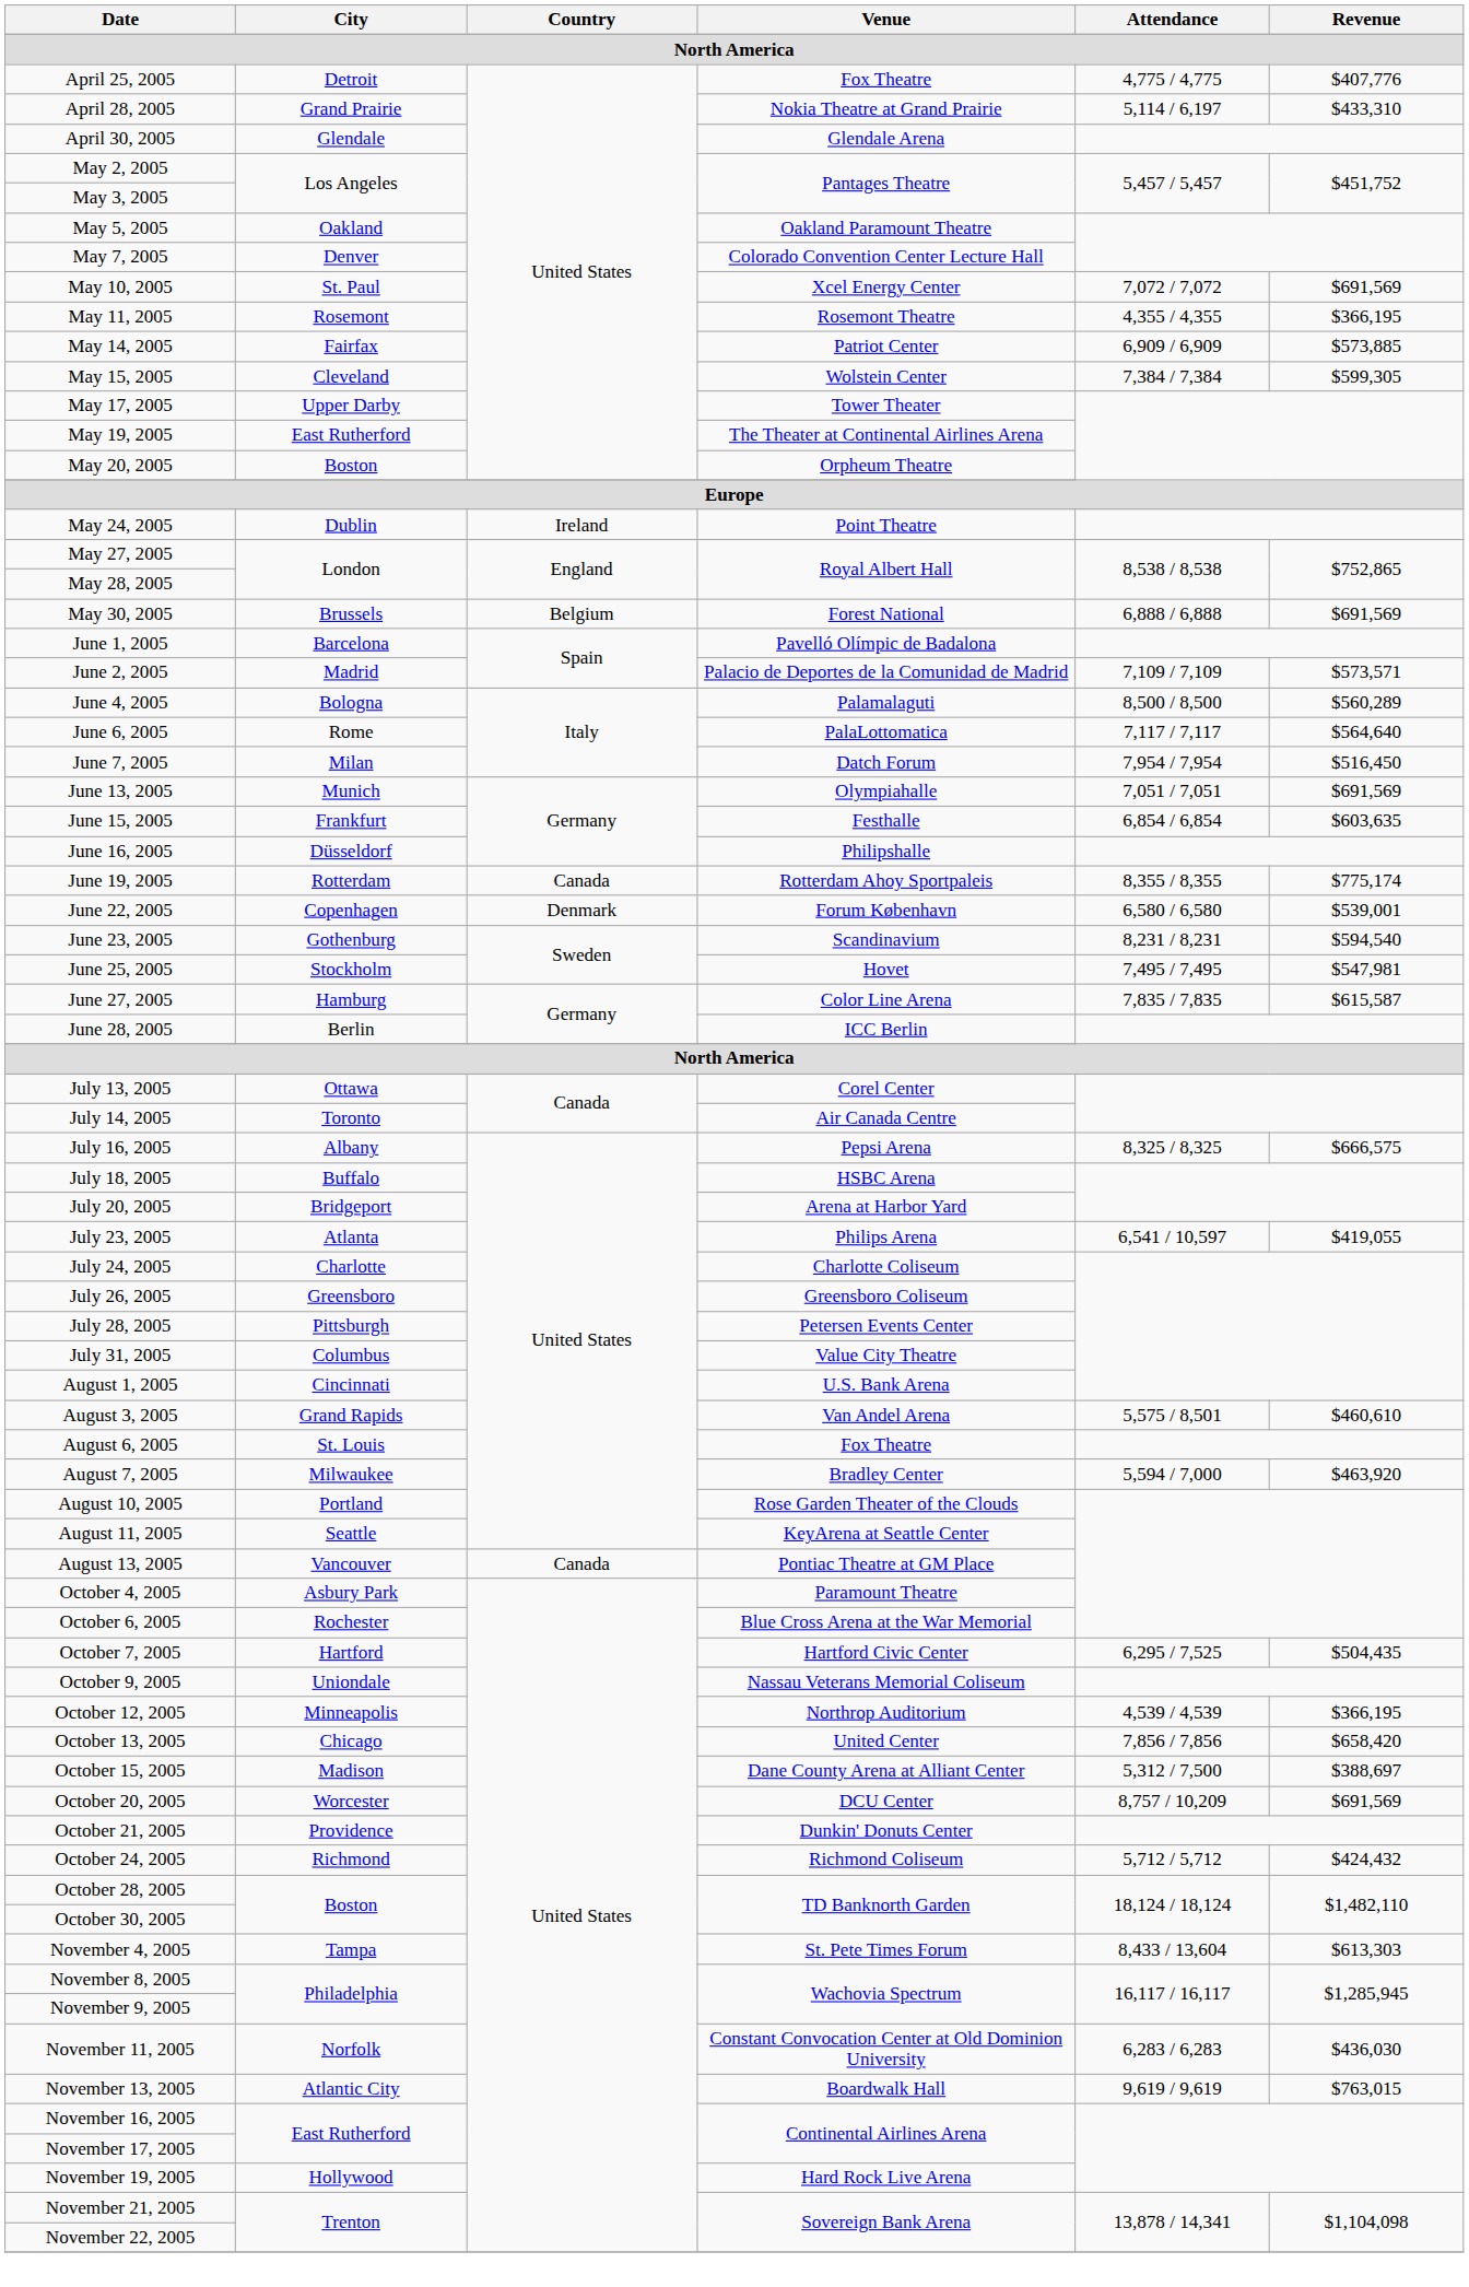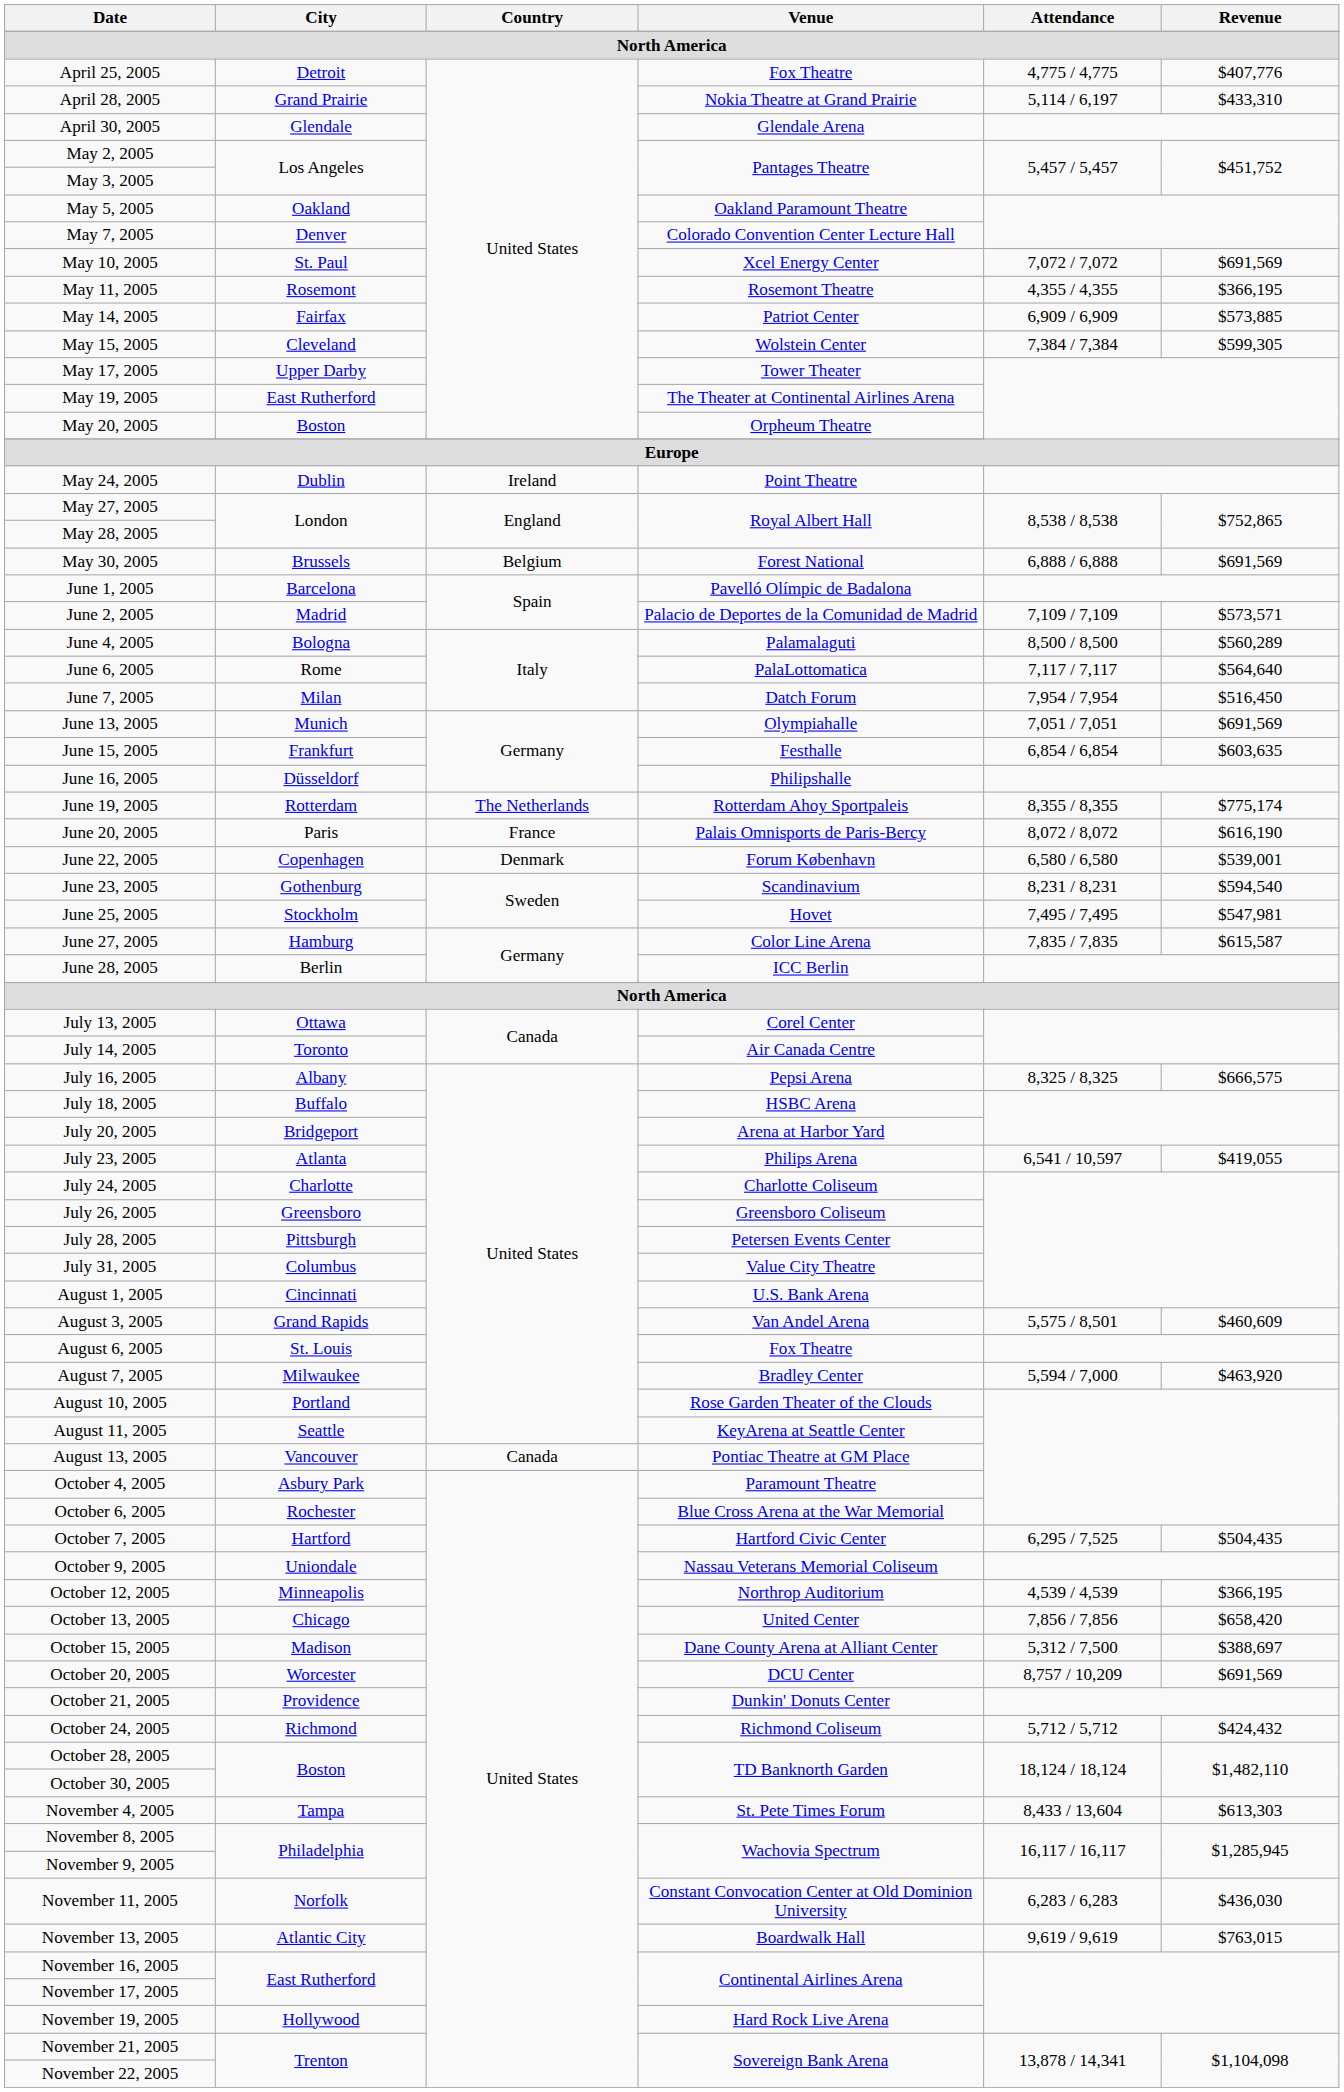 <table class="wikitable" style="text-align:center;">
 <tr>
 <th scope="col" style="width:12em;">Date</th>
 <th scope="col" style="width:12em;">City</th>
 <th scope="col" style="width:12em;">Country</th>
 <th scope="col" style="width:20em;">Venue</th>
 <th scope="col" style="width:10em;">Attendance</th>
 <th scope="col" style="width:10em;">Revenue</th>
 </tr>
 <tr>
 </tr>
 <tr style="background:#ddd;">
 <td colspan="6"><strong>North America</strong></td>
 </tr>
 <tr>
 <td>April 25, 2005</td>
 <td><a href='#'>Detroit</a></td>
 <td rowspan="14">United States</td>
 <td><a href='#'>Fox Theatre</a></td>
 <td rowspan="1">4,775 / 4,775</td>
 <td rowspan="1">$407,776</td>
 </tr>
 <tr>
 <td>April 28, 2005</td>
 <td><a href='#'>Grand Prairie</a></td>
 <td><a href='#'>Nokia Theatre at Grand Prairie</a></td>
 <td rowspan="1">5,114 / 6,197</td>
 <td rowspan="1">$433,310</td>
 </tr>
 <tr>
 <td>April 30, 2005</td>
 <td><a href='#'>Glendale</a></td>
 <td><a href='#'>Glendale Arena</a></td>
 </tr>
 <tr>
 <td>May 2, 2005</td>
 <td rowspan="2">Los Angeles</td>
 <td rowspan="2"><a href='#'>Pantages Theatre</a></td>
 <td rowspan="2">5,457 / 5,457</td>
 <td rowspan="2">$451,752</td>
 </tr>
 <tr>
 <td>May 3, 2005</td>
 </tr>
 <tr>
 <td>May 5, 2005</td>
 <td><a href='#'>Oakland</a></td>
 <td><a href='#'>Oakland Paramount Theatre</a></td>
 </tr>
 <tr>
 <td>May 7, 2005</td>
 <td><a href='#'>Denver</a></td>
 <td><a href='#'>Colorado Convention Center Lecture Hall</a></td>
 </tr>
 <tr>
 <td>May 10, 2005</td>
 <td><a href='#'>St. Paul</a></td>
 <td><a href='#'>Xcel Energy Center</a></td>
 <td rowspan="1">7,072 / 7,072</td>
 <td rowspan="1">$691,569</td>
 </tr>
 <tr>
 <td>May 11, 2005</td>
 <td><a href='#'>Rosemont</a></td>
 <td><a href='#'>Rosemont Theatre</a></td>
 <td rowspan="1">4,355 / 4,355</td>
 <td rowspan="1">$366,195</td>
 </tr>
 <tr>
 <td>May 14, 2005</td>
 <td><a href='#'>Fairfax</a></td>
 <td><a href='#'>Patriot Center</a></td>
 <td rowspan="1">6,909 / 6,909</td>
 <td rowspan="1">$573,885</td>
 </tr>
 <tr>
 <td>May 15, 2005</td>
 <td><a href='#'>Cleveland</a></td>
 <td><a href='#'>Wolstein Center</a></td>
 <td rowspan="1">7,384 / 7,384</td>
 <td rowspan="1">$599,305</td>
 </tr>
 <tr>
 <td>May 17, 2005</td>
 <td><a href='#'>Upper Darby</a></td>
 <td><a href='#'>Tower Theater</a></td>
 </tr>
 <tr>
 <td>May 19, 2005</td>
 <td><a href='#'>East Rutherford</a></td>
 <td><a href='#'>The Theater at Continental Airlines Arena</a></td>
 </tr>
 <tr>
 <td>May 20, 2005</td>
 <td><a href='#'>Boston</a></td>
 <td><a href='#'>Orpheum Theatre</a></td>
 </tr>
 <tr>
 </tr>
 <tr style="background:#ddd;">
 <td colspan="6"><strong>Europe</strong></td>
 </tr>
 <tr>
 <td>May 24, 2005</td>
 <td><a href='#'>Dublin</a></td>
 <td>Ireland</td>
 <td><a href='#'>Point Theatre</a></td>
 </tr>
 <tr>
 <td>May 27, 2005</td>
 <td rowspan="2">London</td>
 <td rowspan="2">England</td>
 <td rowspan="2"><a href='#'>Royal Albert Hall</a></td>
 <td rowspan="2">8,538 / 8,538</td>
 <td rowspan="2">$752,865</td>
 </tr>
 <tr>
 <td>May 28, 2005</td>
 </tr>
 <tr>
 <td>May 30, 2005</td>
 <td><a href='#'>Brussels</a></td>
 <td>Belgium</td>
 <td><a href='#'>Forest National</a></td>
 <td rowspan="1">6,888 / 6,888</td>
 <td rowspan="1">$691,569</td>
 </tr>
 <tr>
 <td>June 1, 2005</td>
 <td><a href='#'>Barcelona</a></td>
 <td rowspan="2">Spain</td>
 <td><a href='#'>Pavelló Olímpic de Badalona</a></td>
 </tr>
 <tr>
 <td>June 2, 2005</td>
 <td><a href='#'>Madrid</a></td>
 <td><a href='#'>Palacio de Deportes de la Comunidad de Madrid</a></td>
 <td rowspan="1">7,109 / 7,109</td>
 <td rowspan="1">$573,571</td>
 </tr>
 <tr>
 <td>June 4, 2005</td>
 <td><a href='#'>Bologna</a></td>
 <td rowspan="3">Italy</td>
 <td><a href='#'>Palamalaguti</a></td>
 <td rowspan="1">8,500 / 8,500</td>
 <td rowspan="1">$560,289</td>
 </tr>
 <tr>
 <td>June 6, 2005</td>
 <td>Rome</td>
 <td><a href='#'>PalaLottomatica</a></td>
 <td rowspan="1">7,117 / 7,117</td>
 <td rowspan="1">$564,640</td>
 </tr>
 <tr>
 <td>June 7, 2005</td>
 <td><a href='#'>Milan</a></td>
 <td><a href='#'>Datch Forum</a></td>
 <td rowspan="1">7,954 / 7,954</td>
 <td rowspan="1">$516,450</td>
 </tr>
 <tr>
 <td>June 13, 2005</td>
 <td><a href='#'>Munich</a></td>
 <td rowspan="3">Germany</td>
 <td><a href='#'>Olympiahalle</a></td>
 <td rowspan="1">7,051 / 7,051</td>
 <td rowspan="1">$691,569</td>
 </tr>
 <tr>
 <td>June 15, 2005</td>
 <td><a href='#'>Frankfurt</a></td>
 <td><a href='#'>Festhalle</a></td>
 <td rowspan="1">6,854 / 6,854</td>
 <td rowspan="1">$603,635</td>
 </tr>
 <tr>
 <td>June 16, 2005</td>
 <td><a href='#'>Düsseldorf</a></td>
 <td><a href='#'>Philipshalle</a></td>
 </tr>
 <tr>
 <td>June 19, 2005</td>
 <td><a href='#'>Rotterdam</a></td>
-<td>Canada</td>
+<td><a href='#'>The Netherlands</a></td>
 <td><a href='#'>Rotterdam Ahoy Sportpaleis</a></td>
 <td rowspan="1">8,355 / 8,355</td>
 <td rowspan="1">$775,174</td>
+</tr>
+<tr>
+<td>June 20, 2005</td>
+<td>Paris</td>
+<td>France</td>
+<td><a href='#'>Palais Omnisports de Paris-Bercy</a></td>
+<td rowspan="1">8,072 / 8,072</td>
+<td rowspan="1">$616,190</td>
 </tr>
 <tr>
 <td>June 22, 2005</td>
 <td><a href='#'>Copenhagen</a></td>
 <td>Denmark</td>
 <td><a href='#'>Forum København</a></td>
 <td rowspan="1">6,580 / 6,580</td>
 <td rowspan="1">$539,001</td>
 </tr>
 <tr>
 <td>June 23, 2005</td>
 <td><a href='#'>Gothenburg</a></td>
 <td rowspan="2">Sweden</td>
 <td><a href='#'>Scandinavium</a></td>
 <td rowspan="1">8,231 / 8,231</td>
 <td rowspan="1">$594,540</td>
 </tr>
 <tr>
 <td>June 25, 2005</td>
 <td><a href='#'>Stockholm</a></td>
 <td><a href='#'>Hovet</a></td>
 <td rowspan="1">7,495 / 7,495</td>
 <td rowspan="1">$547,981</td>
 </tr>
 <tr>
 <td>June 27, 2005</td>
 <td><a href='#'>Hamburg</a></td>
 <td rowspan="2">Germany</td>
 <td><a href='#'>Color Line Arena</a></td>
 <td rowspan="1">7,835 / 7,835</td>
 <td rowspan="1">$615,587</td>
 </tr>
 <tr>
 <td>June 28, 2005</td>
 <td>Berlin</td>
 <td><a href='#'>ICC Berlin</a></td>
 </tr>
 <tr>
 </tr>
 <tr style="background:#ddd;">
 <td colspan="6"><strong>North America</strong></td>
 </tr>
 <tr>
 <td>July 13, 2005</td>
 <td><a href='#'>Ottawa</a></td>
 <td rowspan="2">Canada</td>
 <td><a href='#'>Corel Center</a></td>
 </tr>
 <tr>
 <td>July 14, 2005</td>
 <td><a href='#'>Toronto</a></td>
 <td><a href='#'>Air Canada Centre</a></td>
 </tr>
 <tr>
 <td>July 16, 2005</td>
 <td><a href='#'>Albany</a></td>
 <td rowspan="14">United States</td>
 <td><a href='#'>Pepsi Arena</a></td>
 <td rowspan="1">8,325 / 8,325</td>
 <td rowspan="1">$666,575</td>
 </tr>
 <tr>
 <td>July 18, 2005</td>
 <td><a href='#'>Buffalo</a></td>
 <td><a href='#'>HSBC Arena</a></td>
 </tr>
 <tr>
 <td>July 20, 2005</td>
 <td><a href='#'>Bridgeport</a></td>
 <td><a href='#'>Arena at Harbor Yard</a></td>
 </tr>
 <tr>
 <td>July 23, 2005</td>
 <td><a href='#'>Atlanta</a></td>
 <td><a href='#'>Philips Arena</a></td>
 <td rowspan="1">6,541 / 10,597</td>
 <td rowspan="1">$419,055</td>
 </tr>
 <tr>
 <td>July 24, 2005</td>
 <td><a href='#'>Charlotte</a></td>
 <td><a href='#'>Charlotte Coliseum</a></td>
 </tr>
 <tr>
 <td>July 26, 2005</td>
 <td><a href='#'>Greensboro</a></td>
 <td><a href='#'>Greensboro Coliseum</a></td>
 </tr>
 <tr>
 <td>July 28, 2005</td>
 <td><a href='#'>Pittsburgh</a></td>
 <td><a href='#'>Petersen Events Center</a></td>
 </tr>
 <tr>
 <td>July 31, 2005</td>
 <td><a href='#'>Columbus</a></td>
 <td><a href='#'>Value City Theatre</a></td>
 </tr>
 <tr>
 <td>August 1, 2005</td>
 <td><a href='#'>Cincinnati</a></td>
 <td><a href='#'>U.S. Bank Arena</a></td>
 </tr>
 <tr>
 <td>August 3, 2005</td>
 <td><a href='#'>Grand Rapids</a></td>
 <td><a href='#'>Van Andel Arena</a></td>
 <td rowspan="1">5,575 / 8,501</td>
-<td rowspan="1">$460,610</td>
+<td rowspan="1">$460,609</td>
 </tr>
 <tr>
 <td>August 6, 2005</td>
 <td><a href='#'>St. Louis</a></td>
 <td><a href='#'>Fox Theatre</a></td>
 </tr>
 <tr>
 <td>August 7, 2005</td>
 <td><a href='#'>Milwaukee</a></td>
 <td><a href='#'>Bradley Center</a></td>
 <td rowspan="1">5,594 / 7,000</td>
 <td rowspan="1">$463,920</td>
 </tr>
 <tr>
 <td>August 10, 2005</td>
 <td><a href='#'>Portland</a></td>
 <td><a href='#'>Rose Garden Theater of the Clouds</a></td>
 </tr>
 <tr>
 <td>August 11, 2005</td>
 <td><a href='#'>Seattle</a></td>
 <td><a href='#'>KeyArena at Seattle Center</a></td>
 </tr>
 <tr>
 <td>August 13, 2005</td>
 <td><a href='#'>Vancouver</a></td>
 <td>Canada</td>
 <td><a href='#'>Pontiac Theatre at GM Place</a></td>
 </tr>
 <tr>
 <td>October 4, 2005</td>
 <td><a href='#'>Asbury Park</a></td>
 <td rowspan="22">United States</td>
 <td><a href='#'>Paramount Theatre</a></td>
 </tr>
 <tr>
 <td>October 6, 2005</td>
 <td><a href='#'>Rochester</a></td>
 <td><a href='#'>Blue Cross Arena at the War Memorial</a></td>
 </tr>
 <tr>
 <td>October 7, 2005</td>
 <td><a href='#'>Hartford</a></td>
 <td><a href='#'>Hartford Civic Center</a></td>
 <td rowspan="1">6,295 / 7,525</td>
 <td rowspan="1">$504,435</td>
 </tr>
 <tr>
 <td>October 9, 2005</td>
 <td><a href='#'>Uniondale</a></td>
 <td><a href='#'>Nassau Veterans Memorial Coliseum</a></td>
 </tr>
 <tr>
 <td>October 12, 2005</td>
 <td><a href='#'>Minneapolis</a></td>
 <td><a href='#'>Northrop Auditorium</a></td>
 <td rowspan="1">4,539 / 4,539</td>
 <td rowspan="1">$366,195</td>
 </tr>
 <tr>
 <td>October 13, 2005</td>
 <td><a href='#'>Chicago</a></td>
 <td><a href='#'>United Center</a></td>
 <td rowspan="1">7,856 / 7,856</td>
 <td rowspan="1">$658,420</td>
 </tr>
 <tr>
 <td>October 15, 2005</td>
 <td><a href='#'>Madison</a></td>
 <td><a href='#'>Dane County Arena at Alliant Center</a></td>
 <td rowspan="1">5,312 / 7,500</td>
 <td rowspan="1">$388,697</td>
 </tr>
 <tr>
 <td>October 20, 2005</td>
 <td><a href='#'>Worcester</a></td>
 <td><a href='#'>DCU Center</a></td>
 <td rowspan="1">8,757 / 10,209</td>
 <td rowspan="1">$691,569</td>
 </tr>
 <tr>
 <td>October 21, 2005</td>
 <td><a href='#'>Providence</a></td>
 <td><a href='#'>Dunkin' Donuts Center</a></td>
 </tr>
 <tr>
 <td>October 24, 2005</td>
 <td><a href='#'>Richmond</a></td>
 <td><a href='#'>Richmond Coliseum</a></td>
 <td rowspan="1">5,712 / 5,712</td>
 <td rowspan="1">$424,432</td>
 </tr>
 <tr>
 <td>October 28, 2005</td>
 <td rowspan="2"><a href='#'>Boston</a></td>
 <td rowspan="2"><a href='#'>TD Banknorth Garden</a></td>
 <td rowspan="2">18,124 / 18,124</td>
 <td rowspan="2">$1,482,110</td>
 </tr>
 <tr>
 <td>October 30, 2005</td>
 </tr>
 <tr>
 <td>November 4, 2005</td>
 <td><a href='#'>Tampa</a></td>
 <td><a href='#'>St. Pete Times Forum</a></td>
 <td rowspan="1">8,433 / 13,604</td>
 <td rowspan="1">$613,303</td>
 </tr>
 <tr>
 <td>November 8, 2005</td>
 <td rowspan="2"><a href='#'>Philadelphia</a></td>
 <td rowspan="2"><a href='#'>Wachovia Spectrum</a></td>
 <td rowspan="2">16,117 / 16,117</td>
 <td rowspan="2">$1,285,945</td>
 </tr>
 <tr>
 <td>November 9, 2005</td>
 </tr>
 <tr>
 <td>November 11, 2005</td>
 <td><a href='#'>Norfolk</a></td>
 <td><a href='#'>Constant Convocation Center at Old Dominion University</a></td>
 <td rowspan="1">6,283 / 6,283</td>
 <td rowspan="1">$436,030</td>
 </tr>
 <tr>
 <td>November 13, 2005</td>
 <td><a href='#'>Atlantic City</a></td>
 <td><a href='#'>Boardwalk Hall</a></td>
 <td rowspan="1">9,619 / 9,619</td>
 <td rowspan="1">$763,015</td>
 </tr>
 <tr>
 <td>November 16, 2005</td>
 <td rowspan="2"><a href='#'>East Rutherford</a></td>
 <td rowspan="2"><a href='#'>Continental Airlines Arena</a></td>
 </tr>
 <tr>
 <td>November 17, 2005</td>
 </tr>
 <tr>
 <td>November 19, 2005</td>
 <td><a href='#'>Hollywood</a></td>
 <td><a href='#'>Hard Rock Live Arena</a></td>
 </tr>
 <tr>
 <td>November 21, 2005</td>
 <td rowspan="2"><a href='#'>Trenton</a></td>
 <td rowspan="2"><a href='#'>Sovereign Bank Arena</a></td>
 <td rowspan="2">13,878 / 14,341</td>
 <td rowspan="2">$1,104,098</td>
 </tr>
 <tr>
 <td>November 22, 2005</td>
 </tr>
 <tr>
 </tr>
 </table>
